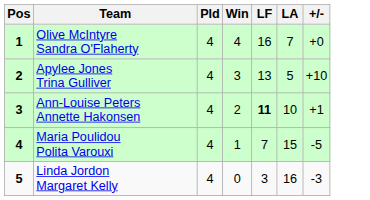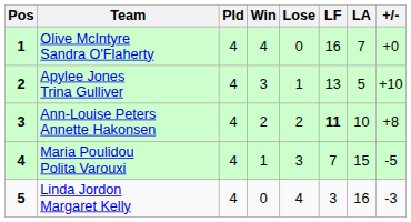 <table class="wikitable" style="font-size: 100%">
 <tr>
 <th width=20>Pos</th>
 <th width=200>Team</th>
 <th width=25>Pld</th>
 <th width=25>Win</th>
+<th width=25>Lose</th>
 <th width=25>LF</th>
 <th width=25>LA</th>
 <th width=25>+/-</th>
 </tr>
 <tr align=center style="background: #ccffcc;">
 <td><strong>1</strong></td>
 <td align="left"> <a href='#'>Olive McIntyre</a><br> <a href='#'>Sandra O'Flaherty</a></td>
 <td>4</td>
 <td>4</td>
+<td>0</td>
 <td>16</td>
 <td>7</td>
 <td>+0</td>
 </tr>
 <tr align=center style="background: #ccffcc;">
 <td><strong>2</strong></td>
 <td align="left"> <a href='#'>Apylee Jones</a><br> <a href='#'>Trina Gulliver</a></td>
 <td>4</td>
 <td>3</td>
+<td>1</td>
 <td>13</td>
 <td>5</td>
 <td>+10</td>
 </tr>
 <tr align=center style="background: #ccffcc;">
 <td><strong>3</strong></td>
 <td align="left"> <a href='#'>Ann-Louise Peters</a><br> <a href='#'>Annette Hakonsen</a></td>
 <td>4</td>
 <td>2</td>
+<td>2</td>
 <td><strong>11</strong></td>
 <td>10</td>
-<td>+1</td>
+<td>+8</td>
 </tr>
 <tr align=center style="background: #ccffcc;">
 <td><strong>4</strong></td>
 <td align="left"> <a href='#'>Maria Poulidou</a><br> <a href='#'>Polita Varouxi</a></td>
 <td>4</td>
 <td>1</td>
+<td>3</td>
 <td>7</td>
 <td>15</td>
 <td>-5</td>
 </tr>
 <tr align=center>
 <td><strong>5</strong></td>
 <td align="left"> <a href='#'>Linda Jordon</a><br> <a href='#'>Margaret Kelly</a></td>
 <td>4</td>
 <td>0</td>
+<td>4</td>
 <td>3</td>
 <td>16</td>
 <td>-3</td>
 </tr>
 </table>
